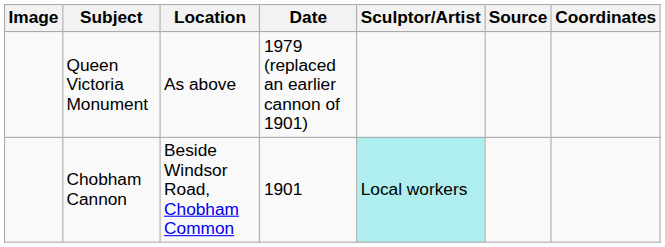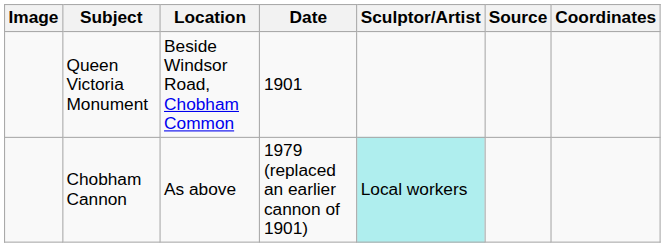 <table class="wikitable sortable">
 <tr>
 <th>Image</th>
 <th>Subject</th>
 <th>Location</th>
 <th>Date</th>
 <th>Sculptor/Artist</th>
 <th>Source</th>
 <th>Coordinates</th>
 </tr>
 <tr>
 <td></td>
 <td>Queen Victoria Monument</td>
-<td>As above</td>
-<td>1979 (replaced an earlier cannon of 1901)</td>
+<td>Beside Windsor Road, <a href='#'>Chobham Common</a></td>
+<td>1901</td>
 <td></td>
 <td></td>
 <td></td>
 </tr>
 <tr>
 <td></td>
 <td>Chobham Cannon</td>
-<td>Beside Windsor Road, <a href='#'>Chobham Common</a></td>
-<td>1901</td>
+<td>As above</td>
+<td>1979 (replaced an earlier cannon of 1901)</td>
 <td style="background: paleturquoise;">Local workers</td>
 <td></td>
 <td></td>
 </tr>
 </table>
